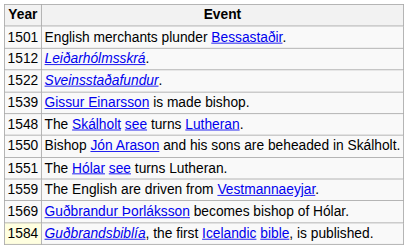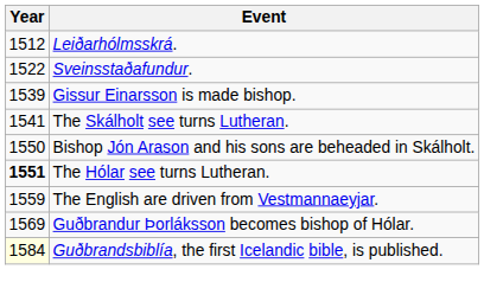 <table class="wikitable">
 <tr>
 <th style="width: 30px">Year</th>
 <th>Event</th>
-</tr>
-<tr>
-<td style="text-align: right;">1501</td>
-<td>English merchants plunder <a href='#'>Bessastaðir</a>.</td>
 </tr>
 <tr>
 <td style="text-align: right;">1512</td>
 <td><em><a href='#'>Leiðarhólmsskrá</a></em>.</td>
 </tr>
 <tr>
 <td style="text-align: right;">1522</td>
 <td><em><a href='#'>Sveinsstaðafundur</a></em>.</td>
 </tr>
 <tr>
 <td style="text-align: right;">1539</td>
 <td><a href='#'>Gissur Einarsson</a> is made bishop.</td>
 </tr>
 <tr>
-<td style="text-align: right;">1548</td>
+<td style="text-align: right;">1541</td>
 <td>The <a href='#'>Skálholt</a> <a href='#'>see</a> turns <a href='#'>Lutheran</a>.</td>
 </tr>
 <tr>
 <td style="text-align: right;">1550</td>
 <td>Bishop <a href='#'>Jón Arason</a> and his sons are beheaded in Skálholt.</td>
 </tr>
 <tr>
-<td style="text-align: right;">1551</td>
+<td style="text-align: right;"><strong>1551</strong></td>
 <td>The <a href='#'>Hólar</a> <a href='#'>see</a> turns Lutheran.</td>
 </tr>
 <tr>
 <td style="text-align: right;">1559</td>
 <td>The English are driven from <a href='#'>Vestmannaeyjar</a>.</td>
 </tr>
 <tr>
 <td style="text-align: right;">1569</td>
 <td><a href='#'>Guðbrandur Þorláksson</a> becomes bishop of Hólar.</td>
 </tr>
 <tr>
 <td style="background: lightyellow; text-align: right;">1584</td>
 <td><em><a href='#'>Guðbrandsbiblía</a></em>, the first <a href='#'>Icelandic</a> <a href='#'>bible</a>, is published.</td>
 </tr>
 </table>
